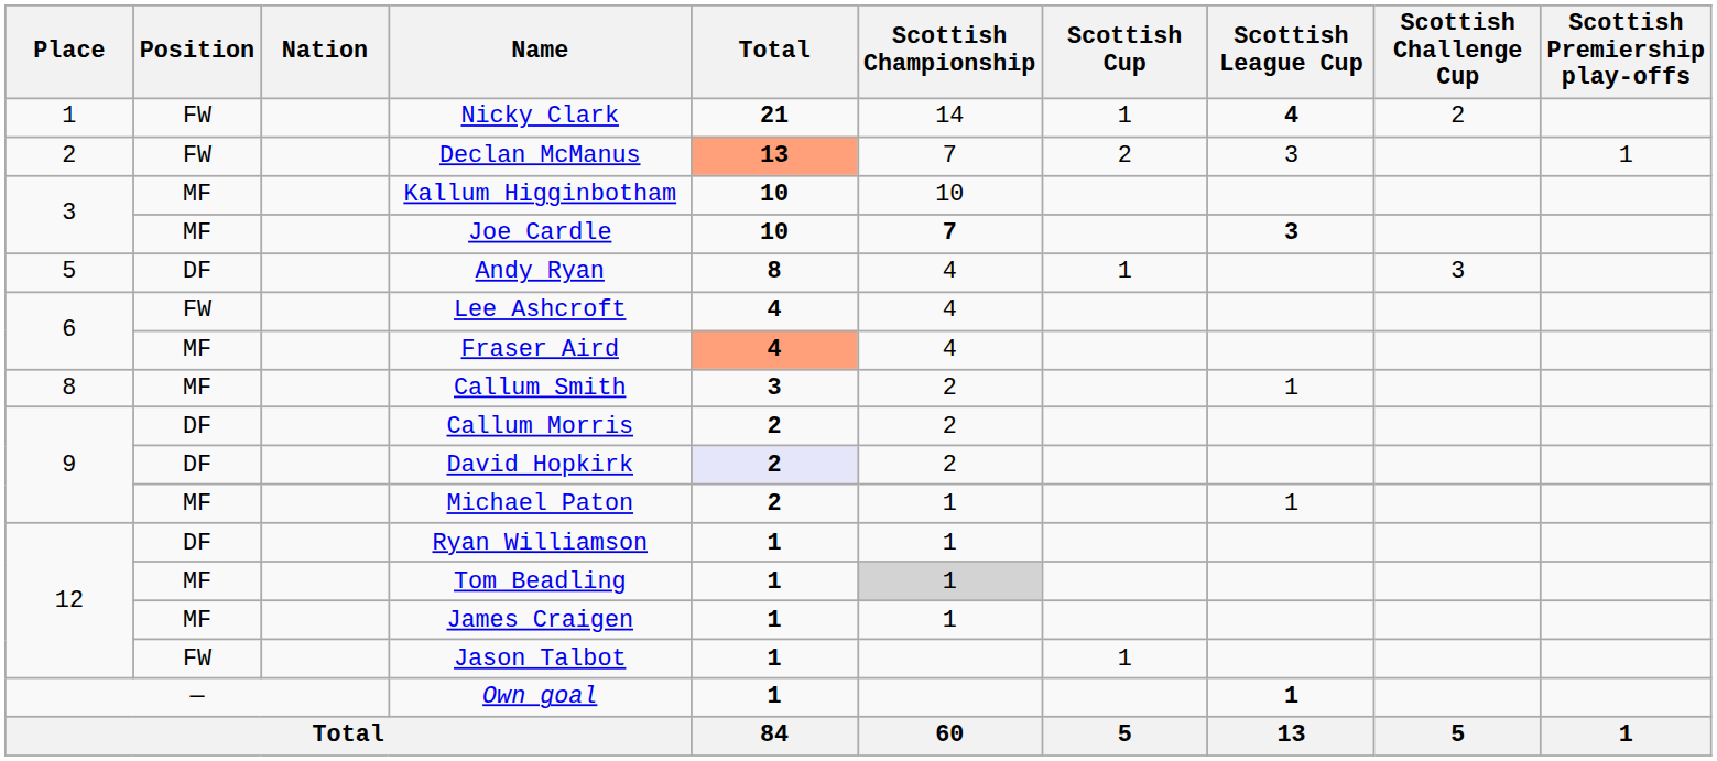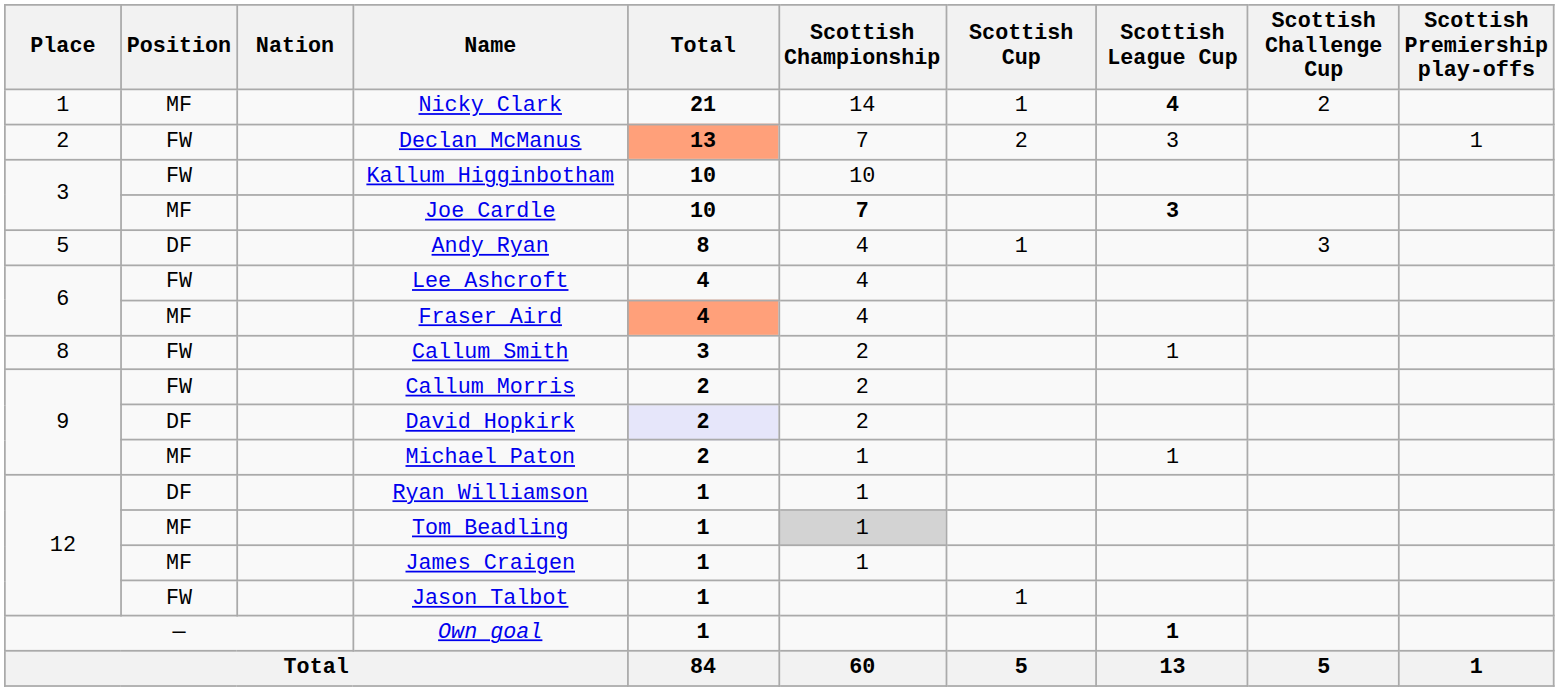 <table class="wikitable" style="font-size: 95%; text-align: center;">
 <tr>
 <th width=60>Place</th>
 <th width=60>Position</th>
 <th width=60>Nation</th>
 <th width=150>Name</th>
 <th width=80><strong>Total</strong></th>
 <th width=80>Scottish Championship</th>
 <th width=80>Scottish Cup</th>
 <th width=80>Scottish League Cup</th>
 <th width=80>Scottish Challenge Cup</th>
 <th width=80>Scottish Premiership play-offs</th>
 </tr>
 <tr>
 <td>1</td>
-<td>FW</td>
+<td>MF</td>
 <td></td>
 <td><a href='#'>Nicky Clark</a></td>
 <td><strong>21</strong></td>
 <td>14</td>
 <td>1</td>
 <td><strong>4</strong></td>
 <td>2</td>
 <td></td>
 </tr>
 <tr>
 <td>2</td>
 <td>FW</td>
 <td></td>
 <td><a href='#'>Declan McManus</a></td>
 <td style="background: lightsalmon;"><strong>13</strong></td>
 <td>7</td>
 <td>2</td>
 <td>3</td>
 <td></td>
 <td>1</td>
 </tr>
 <tr>
 <td rowspan="2">3</td>
-<td>MF</td>
+<td>FW</td>
 <td></td>
 <td><a href='#'>Kallum Higginbotham</a></td>
 <td><strong>10</strong></td>
 <td>10</td>
 <td></td>
 <td></td>
 <td></td>
 <td></td>
 </tr>
 <tr>
 <td>MF</td>
 <td></td>
 <td><a href='#'>Joe Cardle</a></td>
 <td><strong>10</strong></td>
 <td><strong>7</strong></td>
 <td></td>
 <td><strong>3</strong></td>
 <td></td>
 <td></td>
 </tr>
 <tr>
 <td>5</td>
 <td>DF</td>
 <td></td>
 <td><a href='#'>Andy Ryan</a></td>
 <td><strong>8</strong></td>
 <td>4</td>
 <td>1</td>
 <td></td>
 <td>3</td>
 <td></td>
 </tr>
 <tr>
 <td rowspan="2">6</td>
 <td>FW</td>
 <td></td>
 <td><a href='#'>Lee Ashcroft</a></td>
 <td><strong>4</strong></td>
 <td>4</td>
 <td></td>
 <td></td>
 <td></td>
 <td></td>
 </tr>
 <tr>
 <td>MF</td>
 <td></td>
 <td><a href='#'>Fraser Aird</a></td>
 <td style="background: lightsalmon;"><strong>4</strong></td>
 <td>4</td>
 <td></td>
 <td></td>
 <td></td>
 <td></td>
 </tr>
 <tr>
 <td>8</td>
-<td>MF</td>
+<td>FW</td>
 <td></td>
 <td><a href='#'>Callum Smith</a></td>
 <td><strong>3</strong></td>
 <td>2</td>
 <td></td>
 <td>1</td>
 <td></td>
 <td></td>
 </tr>
 <tr>
 <td rowspan="3">9</td>
-<td>DF</td>
+<td>FW</td>
 <td></td>
 <td><a href='#'>Callum Morris</a></td>
 <td><strong>2</strong></td>
 <td>2</td>
 <td></td>
 <td></td>
 <td></td>
 <td></td>
 </tr>
 <tr>
 <td>DF</td>
 <td></td>
 <td><a href='#'>David Hopkirk</a></td>
 <td style="background: lavender;"><strong>2</strong></td>
 <td>2</td>
 <td></td>
 <td></td>
 <td></td>
 <td></td>
 </tr>
 <tr>
 <td>MF</td>
 <td></td>
 <td><a href='#'>Michael Paton</a></td>
 <td><strong>2</strong></td>
 <td>1</td>
 <td></td>
 <td>1</td>
 <td></td>
 <td></td>
 </tr>
 <tr>
 <td rowspan="4">12</td>
 <td>DF</td>
 <td></td>
 <td><a href='#'>Ryan Williamson</a></td>
 <td><strong>1</strong></td>
 <td>1</td>
 <td></td>
 <td></td>
 <td></td>
 <td></td>
 </tr>
 <tr>
 <td>MF</td>
 <td></td>
 <td><a href='#'>Tom Beadling</a></td>
 <td><strong>1</strong></td>
 <td style="background: lightgrey;">1</td>
 <td></td>
 <td></td>
 <td></td>
 <td></td>
 </tr>
 <tr>
 <td>MF</td>
 <td></td>
 <td><a href='#'>James Craigen</a></td>
 <td><strong>1</strong></td>
 <td>1</td>
 <td></td>
 <td></td>
 <td></td>
 <td></td>
 </tr>
 <tr>
 <td>FW</td>
 <td></td>
 <td><a href='#'>Jason Talbot</a></td>
 <td><strong>1</strong></td>
 <td></td>
 <td>1</td>
 <td></td>
 <td></td>
 <td></td>
 </tr>
 <tr>
 <td colspan="3">—</td>
 <td><em><a href='#'>Own goal</a></em></td>
 <td><strong>1</strong></td>
 <td></td>
 <td></td>
 <td><strong>1</strong></td>
 <td></td>
 <td></td>
 </tr>
 <tr>
 <th colspan=4>Total</th>
 <th><strong>84</strong></th>
 <th>60</th>
 <th>5</th>
 <th>13</th>
 <th>5</th>
 <th>1</th>
 </tr>
 </table>
